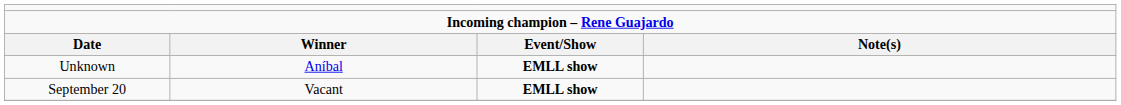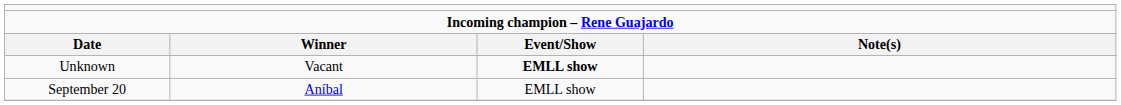 <table class="wikitable" style="text-align:center; width:100%;">
 <tr>
 <td colspan=5></td>
 </tr>
 <tr>
 <td colspan=5><strong>Incoming champion – <a href='#'>Rene Guajardo</a></strong></td>
 </tr>
 <tr>
 <th width=14%>Date</th>
 <th width=26%>Winner</th>
 <th width=14%>Event/Show</th>
 <th width=40%>Note(s)</th>
 </tr>
 <tr>
 <td>Unknown</td>
-<td><a href='#'>Aníbal</a></td>
+<td>Vacant</td>
 <td><strong>EMLL show</strong></td>
 <td></td>
 </tr>
 <tr>
 <td>September 20</td>
-<td>Vacant</td>
-<td><strong>EMLL show</strong></td>
+<td><a href='#'>Aníbal</a></td>
+<td>EMLL show</td>
 <td></td>
 </tr>
 <tr>
 </tr>
 </table>
